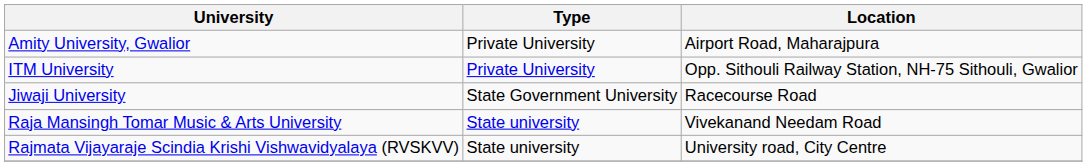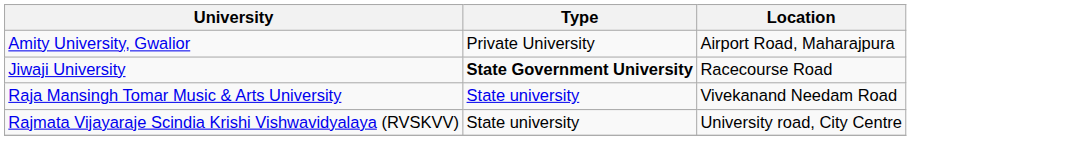 <table class="wikitable sortable">
 <tr>
 <th>University</th>
 <th>Type</th>
 <th>Location</th>
 </tr>
 <tr>
 <td><a href='#'>Amity University, Gwalior</a></td>
 <td>Private University</td>
 <td>Airport Road, Maharajpura</td>
 </tr>
 <tr>
-<td><a href='#'>ITM University</a></td>
-<td><a href='#'>Private University</a></td>
-<td>Opp. Sithouli Railway Station, NH-75 Sithouli, Gwalior</td>
-</tr>
-<tr>
 <td><a href='#'>Jiwaji University</a></td>
-<td>State Government University</td>
+<td><strong>State Government University</strong></td>
 <td>Racecourse Road</td>
 </tr>
 <tr>
 <td><a href='#'>Raja Mansingh Tomar Music & Arts University</a></td>
 <td><a href='#'>State university</a></td>
 <td>Vivekanand Needam Road</td>
 </tr>
 <tr>
 <td><a href='#'>Rajmata Vijayaraje Scindia Krishi Vishwavidyalaya</a> (RVSKVV)</td>
 <td>State university</td>
 <td>University road, City Centre</td>
 </tr>
 <tr>
 </tr>
 </table>
